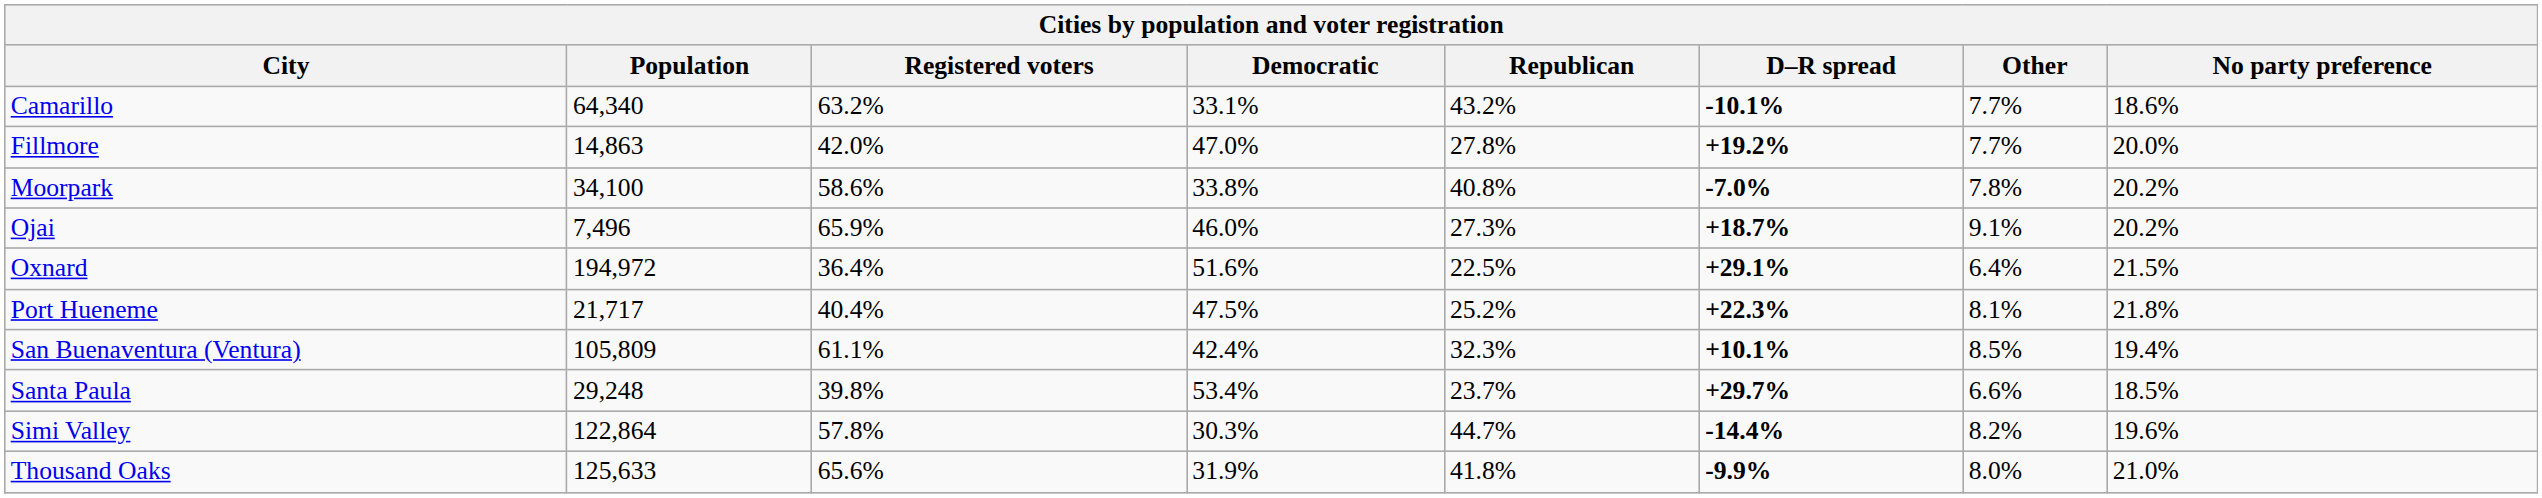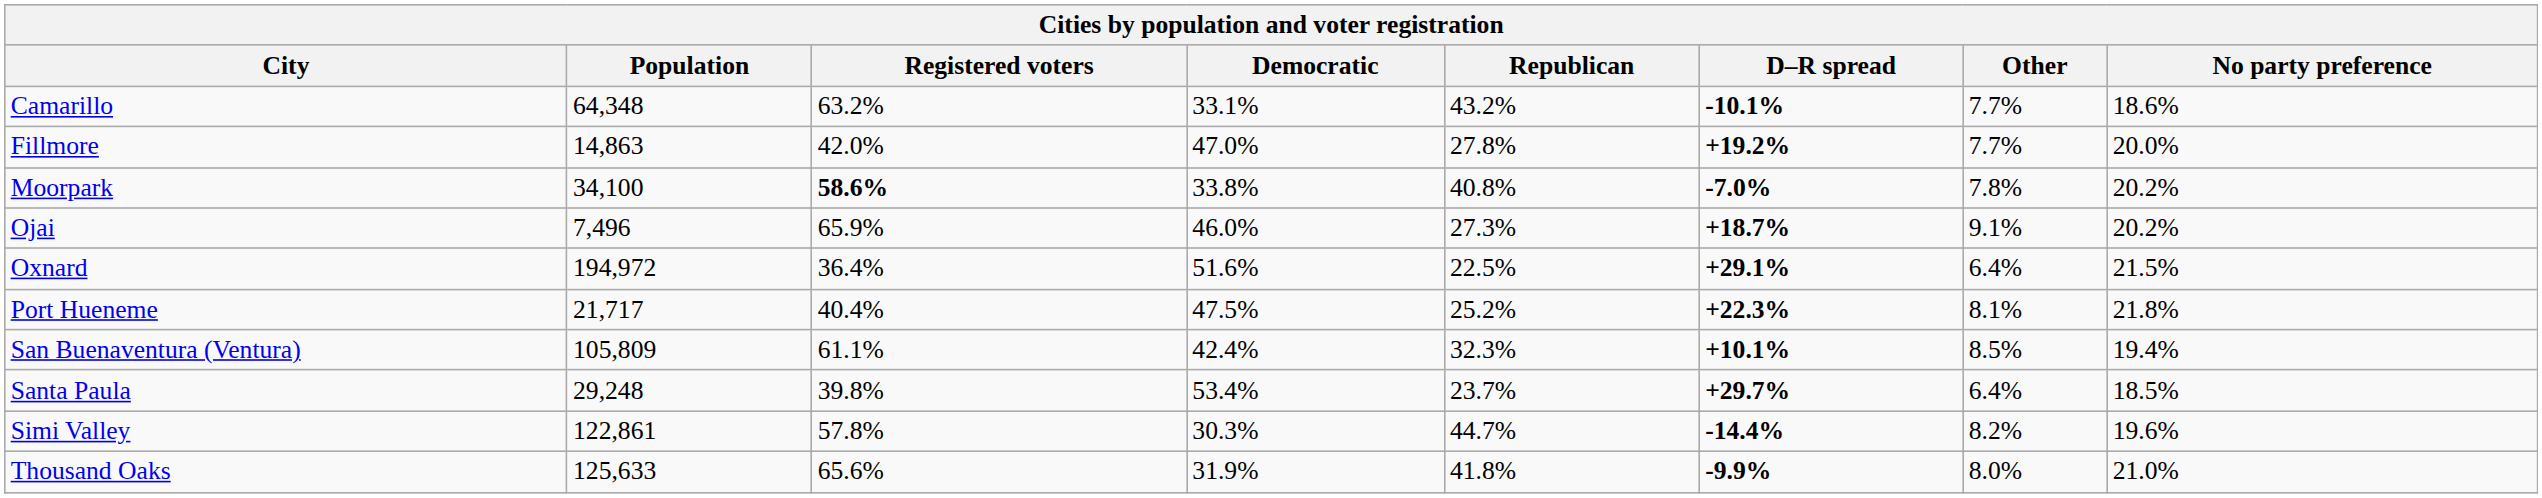 <table class="wikitable collapsible collapsed sortable" style="width: 100%;">
 <tr>
 <th colspan="8">Cities by population and voter registration</th>
 </tr>
 <tr>
 <th>City</th>
 <th data-sort-type="number">Population</th>
 <th data-sort-type="number">Registered voters<br></th>
 <th data-sort-type="number">Democratic</th>
 <th data-sort-type="number">Republican</th>
 <th data-sort-type="number">D–R spread</th>
 <th data-sort-type="number">Other</th>
 <th data-sort-type="number">No party preference</th>
 </tr>
 <tr>
 <td><a href='#'>Camarillo</a></td>
-<td>64,340</td>
+<td>64,348</td>
 <td>63.2%</td>
 <td>33.1%</td>
 <td>43.2%</td>
 <td><span><strong>-10.1%</strong></span></td>
 <td>7.7%</td>
 <td>18.6%</td>
 </tr>
 <tr>
 <td><a href='#'>Fillmore</a></td>
 <td>14,863</td>
 <td>42.0%</td>
 <td>47.0%</td>
 <td>27.8%</td>
 <td><span><strong>+19.2%</strong></span></td>
 <td>7.7%</td>
 <td>20.0%</td>
 </tr>
 <tr>
 <td><a href='#'>Moorpark</a></td>
 <td>34,100</td>
-<td>58.6%</td>
+<td><strong>58.6%</strong></td>
 <td>33.8%</td>
 <td>40.8%</td>
 <td><span><strong>-7.0%</strong></span></td>
 <td>7.8%</td>
 <td>20.2%</td>
 </tr>
 <tr>
 <td><a href='#'>Ojai</a></td>
 <td>7,496</td>
 <td>65.9%</td>
 <td>46.0%</td>
 <td>27.3%</td>
 <td><span><strong>+18.7%</strong></span></td>
 <td>9.1%</td>
 <td>20.2%</td>
 </tr>
 <tr>
 <td><a href='#'>Oxnard</a></td>
 <td>194,972</td>
 <td>36.4%</td>
 <td>51.6%</td>
 <td>22.5%</td>
 <td><span><strong>+29.1%</strong></span></td>
 <td>6.4%</td>
 <td>21.5%</td>
 </tr>
 <tr>
 <td><a href='#'>Port Hueneme</a></td>
 <td>21,717</td>
 <td>40.4%</td>
 <td>47.5%</td>
 <td>25.2%</td>
 <td><span><strong>+22.3%</strong></span></td>
 <td>8.1%</td>
 <td>21.8%</td>
 </tr>
 <tr>
 <td><a href='#'>San Buenaventura (Ventura)</a></td>
 <td>105,809</td>
 <td>61.1%</td>
 <td>42.4%</td>
 <td>32.3%</td>
 <td><span><strong>+10.1%</strong></span></td>
 <td>8.5%</td>
 <td>19.4%</td>
 </tr>
 <tr>
 <td><a href='#'>Santa Paula</a></td>
 <td>29,248</td>
 <td>39.8%</td>
 <td>53.4%</td>
 <td>23.7%</td>
 <td><span><strong>+29.7%</strong></span></td>
-<td>6.6%</td>
+<td>6.4%</td>
 <td>18.5%</td>
 </tr>
 <tr>
 <td><a href='#'>Simi Valley</a></td>
-<td>122,864</td>
+<td>122,861</td>
 <td>57.8%</td>
 <td>30.3%</td>
 <td>44.7%</td>
 <td><span><strong>-14.4%</strong></span></td>
 <td>8.2%</td>
 <td>19.6%</td>
 </tr>
 <tr>
 <td><a href='#'>Thousand Oaks</a></td>
 <td>125,633</td>
 <td>65.6%</td>
 <td>31.9%</td>
 <td>41.8%</td>
 <td><span><strong>-9.9%</strong></span></td>
 <td>8.0%</td>
 <td>21.0%</td>
 </tr>
 </table>
